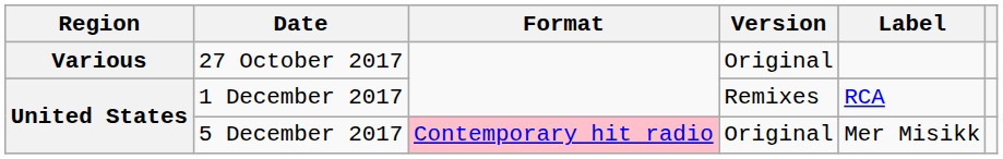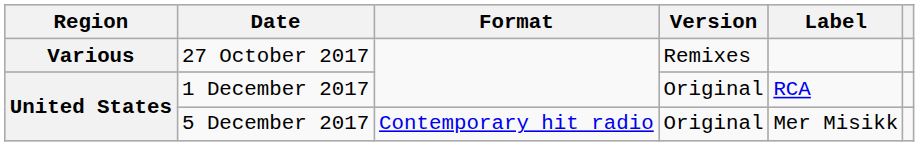 <table class="wikitable plainrowheaders">
 <tr>
 <th scope="col">Region</th>
 <th scope="col">Date</th>
 <th scope="col">Format</th>
 <th scope="col">Version</th>
 <th scope="col">Label</th>
 <th scope="col"></th>
 </tr>
 <tr>
 <th scope="row">Various</th>
 <td>27 October 2017</td>
 <td rowspan="2"></td>
-<td>Original</td>
+<td>Remixes</td>
 <td></td>
 <td></td>
 </tr>
 <tr>
 <th scope="row" rowspan="2">United States</th>
 <td>1 December 2017</td>
-<td>Remixes</td>
+<td>Original</td>
 <td><a href='#'>RCA</a></td>
 <td></td>
 </tr>
 <tr>
 <td>5 December 2017</td>
-<td style="background: pink;"><a href='#'>Contemporary hit radio</a></td>
+<td><a href='#'>Contemporary hit radio</a></td>
 <td>Original</td>
 <td>Mer Misikk</td>
 <td></td>
 </tr>
 </table>
